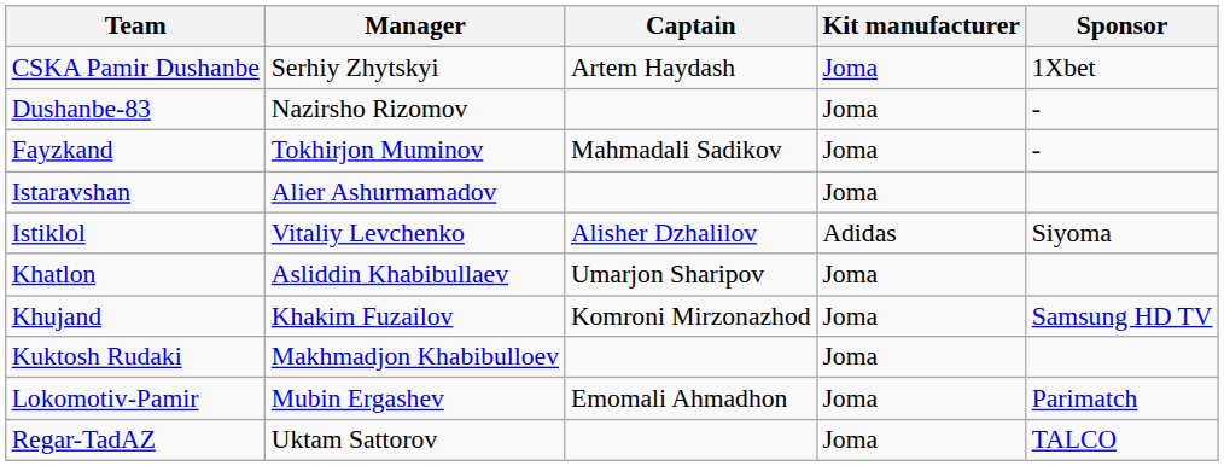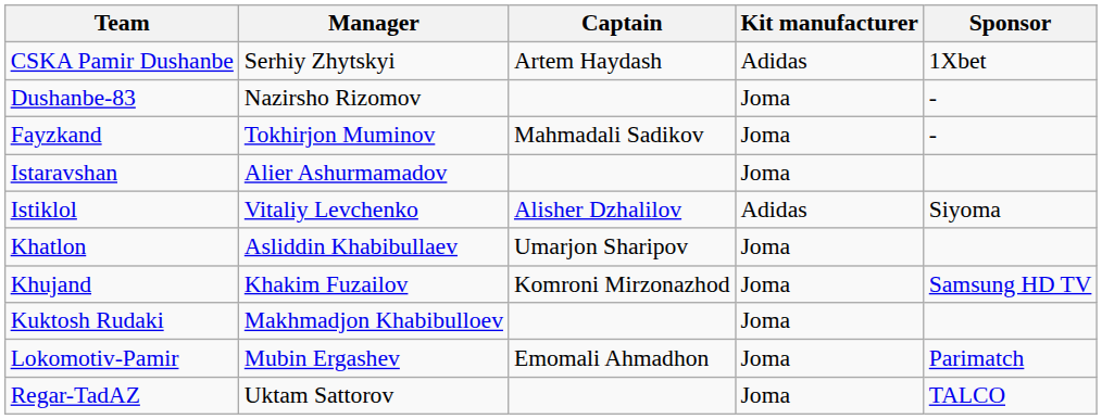 <table class="wikitable sortable" style="text-align: left;">
 <tr>
 <th>Team</th>
 <th>Manager</th>
 <th>Captain</th>
 <th>Kit manufacturer</th>
 <th>Sponsor</th>
 </tr>
 <tr>
 <td><a href='#'>CSKA Pamir Dushanbe</a></td>
 <td> Serhiy Zhytskyi</td>
 <td> Artem Haydash</td>
-<td><a href='#'>Joma</a></td>
+<td>Adidas</td>
 <td>1Xbet</td>
 </tr>
 <tr>
 <td><a href='#'>Dushanbe-83</a></td>
 <td> Nazirsho Rizomov</td>
 <td></td>
 <td>Joma</td>
 <td>-</td>
 </tr>
 <tr>
 <td><a href='#'>Fayzkand</a></td>
 <td> <a href='#'>Tokhirjon Muminov</a></td>
 <td> Mahmadali Sadikov</td>
 <td>Joma</td>
 <td>-</td>
 </tr>
 <tr>
 <td><a href='#'>Istaravshan</a></td>
 <td> <a href='#'>Alier Ashurmamadov</a></td>
 <td></td>
 <td>Joma</td>
 <td></td>
 </tr>
 <tr>
 <td><a href='#'>Istiklol</a></td>
 <td> <a href='#'>Vitaliy Levchenko</a></td>
 <td> <a href='#'>Alisher Dzhalilov</a></td>
 <td>Adidas</td>
 <td>Siyoma</td>
 </tr>
 <tr>
 <td><a href='#'>Khatlon</a></td>
 <td> <a href='#'>Asliddin Khabibullaev</a></td>
 <td> Umarjon Sharipov</td>
 <td>Joma</td>
 <td></td>
 </tr>
 <tr>
 <td><a href='#'>Khujand</a></td>
 <td> <a href='#'>Khakim Fuzailov</a></td>
 <td> Komroni Mirzonazhod</td>
 <td>Joma</td>
 <td><a href='#'>Samsung HD TV</a></td>
 </tr>
 <tr>
 <td><a href='#'>Kuktosh Rudaki</a></td>
 <td> <a href='#'>Makhmadjon Khabibulloev</a></td>
 <td></td>
 <td>Joma</td>
 <td></td>
 </tr>
 <tr>
 <td><a href='#'>Lokomotiv-Pamir</a></td>
 <td> <a href='#'>Mubin Ergashev</a></td>
 <td> Emomali Ahmadhon</td>
 <td>Joma</td>
 <td><a href='#'>Parimatch</a></td>
 </tr>
 <tr>
 <td><a href='#'>Regar-TadAZ</a></td>
 <td> Uktam Sattorov</td>
 <td></td>
 <td>Joma</td>
 <td><a href='#'>TALCO</a></td>
 </tr>
 </table>
